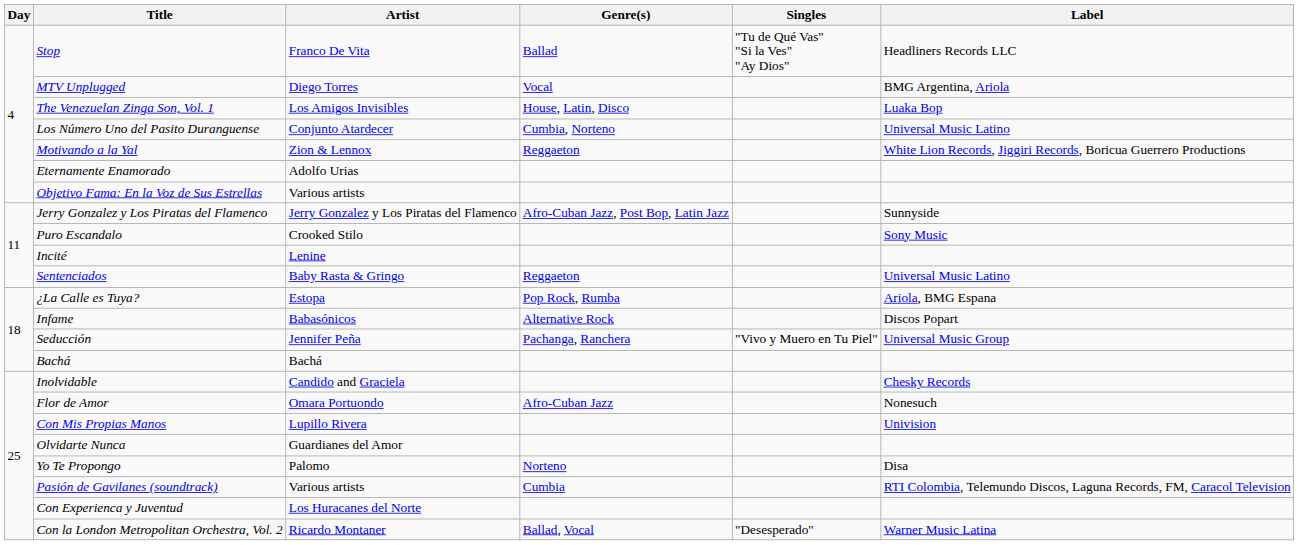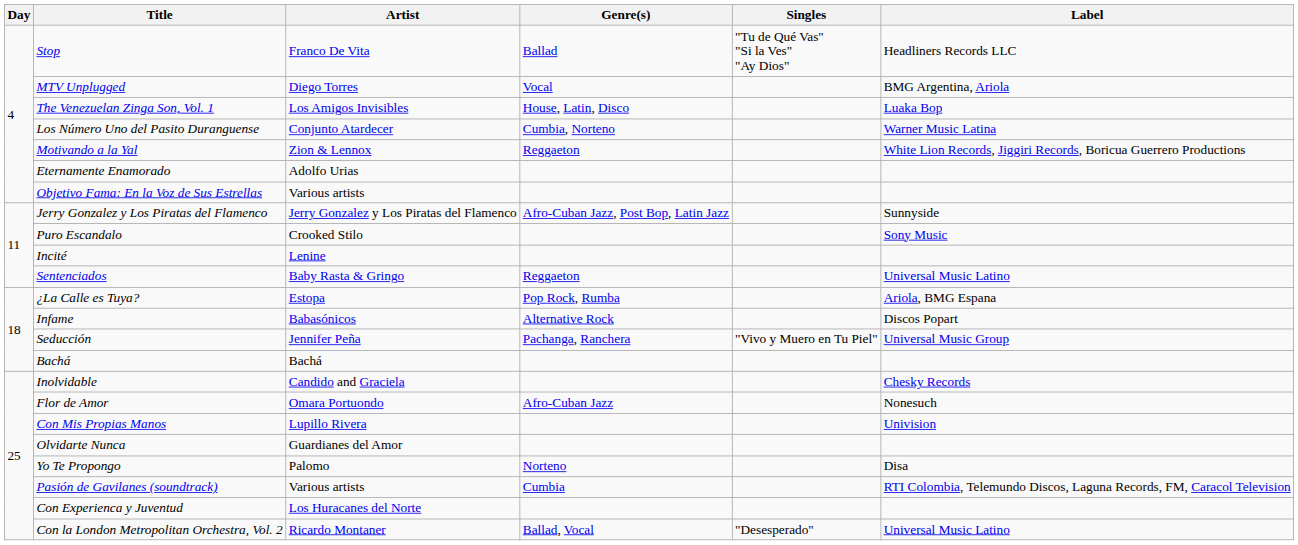 <table class="wikitable sortable" style="text-align: left;">
 <tr>
 <th>Day</th>
 <th>Title</th>
 <th>Artist</th>
 <th>Genre(s)</th>
 <th>Singles</th>
 <th>Label</th>
 </tr>
 <tr>
 <td rowspan="7">4</td>
 <td><em><a href='#'>Stop</a></em></td>
 <td><a href='#'>Franco De Vita</a></td>
 <td><a href='#'>Ballad</a></td>
 <td>"Tu de Qué Vas"<br>"Si la Ves"<br>"Ay Dios"</td>
 <td>Headliners Records LLC</td>
 </tr>
 <tr>
 <td><em><a href='#'>MTV Unplugged</a></em></td>
 <td><a href='#'>Diego Torres</a></td>
 <td><a href='#'>Vocal</a></td>
 <td></td>
 <td>BMG Argentina, <a href='#'>Ariola</a></td>
 </tr>
 <tr>
 <td><em><a href='#'>The Venezuelan Zinga Son, Vol. 1</a></em></td>
 <td><a href='#'>Los Amigos Invisibles</a></td>
 <td><a href='#'>House</a>, <a href='#'>Latin</a>, <a href='#'>Disco</a></td>
 <td></td>
 <td><a href='#'>Luaka Bop</a></td>
 </tr>
 <tr>
 <td><em>Los Número Uno del Pasito Duranguense</em></td>
 <td><a href='#'>Conjunto Atardecer</a></td>
 <td><a href='#'>Cumbia</a>, <a href='#'>Norteno</a></td>
 <td></td>
-<td><a href='#'>Universal Music Latino</a></td>
+<td><a href='#'>Warner Music Latina</a></td>
 </tr>
 <tr>
 <td><em><a href='#'>Motivando a la Yal</a></em></td>
 <td><a href='#'>Zion & Lennox</a></td>
 <td><a href='#'>Reggaeton</a></td>
 <td></td>
 <td><a href='#'>White Lion Records</a>, <a href='#'>Jiggiri Records</a>, Boricua Guerrero Productions</td>
 </tr>
 <tr>
 <td><em>Eternamente Enamorado</em></td>
 <td>Adolfo Urias</td>
 <td></td>
 <td></td>
 <td></td>
 </tr>
 <tr>
 <td><em><a href='#'>Objetivo Fama: En la Voz de Sus Estrellas</a></em></td>
 <td>Various artists</td>
 <td></td>
 <td></td>
 <td></td>
 </tr>
 <tr>
 <td rowspan="4">11</td>
 <td><em>Jerry Gonzalez y Los Piratas del Flamenco</em></td>
 <td><a href='#'>Jerry Gonzalez</a> y Los Piratas del Flamenco</td>
 <td><a href='#'>Afro-Cuban Jazz</a>, <a href='#'>Post Bop</a>, <a href='#'>Latin Jazz</a></td>
 <td></td>
 <td>Sunnyside</td>
 </tr>
 <tr>
 <td><em>Puro Escandalo</em></td>
 <td>Crooked Stilo</td>
 <td></td>
 <td></td>
 <td><a href='#'>Sony Music</a></td>
 </tr>
 <tr>
 <td><em>Incité</em></td>
 <td><a href='#'>Lenine</a></td>
 <td></td>
 <td></td>
 <td></td>
 </tr>
 <tr>
 <td><em><a href='#'>Sentenciados</a></em></td>
 <td><a href='#'>Baby Rasta & Gringo</a></td>
 <td><a href='#'>Reggaeton</a></td>
 <td></td>
 <td><a href='#'>Universal Music Latino</a></td>
 </tr>
 <tr>
 <td rowspan="4">18</td>
 <td><em>¿La Calle es Tuya?</em></td>
 <td><a href='#'>Estopa</a></td>
 <td><a href='#'>Pop Rock</a>, <a href='#'>Rumba</a></td>
 <td></td>
 <td><a href='#'>Ariola</a>, BMG Espana</td>
 </tr>
 <tr>
 <td><em>Infame</em></td>
 <td><a href='#'>Babasónicos</a></td>
 <td><a href='#'>Alternative Rock</a></td>
 <td></td>
 <td>Discos Popart</td>
 </tr>
 <tr>
 <td><em>Seducción</em></td>
 <td><a href='#'>Jennifer Peña</a></td>
 <td><a href='#'>Pachanga</a>, <a href='#'>Ranchera</a></td>
 <td>"Vivo y Muero en Tu Piel"</td>
 <td><a href='#'>Universal Music Group</a></td>
 </tr>
 <tr>
 <td><em>Bachá</em></td>
 <td>Bachá</td>
 <td></td>
 <td></td>
 <td></td>
 </tr>
 <tr>
 <td rowspan="8">25</td>
 <td><em>Inolvidable</em></td>
 <td><a href='#'>Candido</a> and <a href='#'>Graciela</a></td>
 <td></td>
 <td></td>
 <td><a href='#'>Chesky Records</a></td>
 </tr>
 <tr>
 <td><em>Flor de Amor</em></td>
 <td><a href='#'>Omara Portuondo</a></td>
 <td><a href='#'>Afro-Cuban Jazz</a></td>
 <td></td>
 <td>Nonesuch</td>
 </tr>
 <tr>
 <td><em><a href='#'>Con Mis Propias Manos</a> </em></td>
 <td><a href='#'>Lupillo Rivera</a></td>
 <td></td>
 <td></td>
 <td><a href='#'>Univision</a></td>
 </tr>
 <tr>
 <td><em>Olvidarte Nunca</em></td>
 <td>Guardianes del Amor</td>
 <td></td>
 <td></td>
 <td></td>
 </tr>
 <tr>
 <td><em>Yo Te Propongo</em></td>
 <td>Palomo</td>
 <td><a href='#'>Norteno</a></td>
 <td></td>
 <td>Disa</td>
 </tr>
 <tr>
 <td><em><a href='#'>Pasión de Gavilanes (soundtrack)</a></em></td>
 <td>Various artists</td>
 <td><a href='#'>Cumbia</a></td>
 <td></td>
 <td><a href='#'>RTI Colombia</a>, Telemundo Discos, Laguna Records, FM, <a href='#'>Caracol Television</a></td>
 </tr>
 <tr>
 <td><em>Con Experienca y Juventud</em></td>
 <td><a href='#'>Los Huracanes del Norte</a></td>
 <td></td>
 <td></td>
 <td></td>
 </tr>
 <tr>
 <td><em>Con la London Metropolitan Orchestra, Vol. 2</em></td>
 <td><a href='#'>Ricardo Montaner</a></td>
 <td><a href='#'>Ballad</a>, <a href='#'>Vocal</a></td>
 <td>"Desesperado"</td>
-<td><a href='#'>Warner Music Latina</a></td>
+<td><a href='#'>Universal Music Latino</a></td>
 </tr>
 </table>
